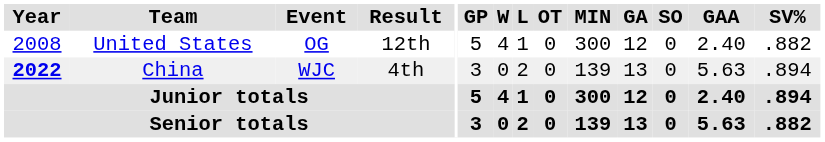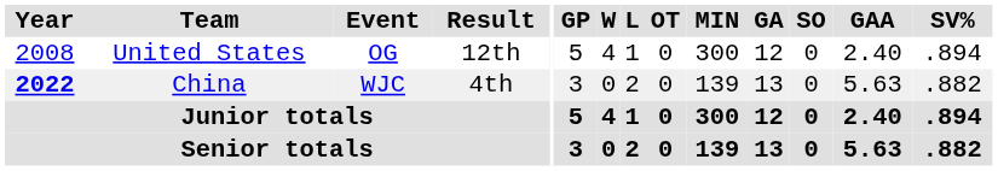 <table border="0" cellpadding="1" cellspacing="0" ID="Table3" style="text-align:center; width:40em">
 <tr ALIGN="center" bgcolor="#e0e0e0">
 <th>Year</th>
 <th>Team</th>
 <th>Event</th>
 <th>Result</th>
 <th rowspan="99" bgcolor="#ffffff"></th>
 <th>GP</th>
 <th>W</th>
 <th>L</th>
 <th>OT</th>
 <th>MIN</th>
 <th>GA</th>
 <th>SO</th>
 <th>GAA</th>
 <th>SV%</th>
 </tr>
 <tr ALIGN="center">
 <td><a href='#'>2008</a></td>
 <td><a href='#'>United States</a></td>
 <td><a href='#'>OG</a></td>
 <td>12th</td>
 <td>5</td>
 <td>4</td>
 <td>1</td>
 <td>0</td>
 <td>300</td>
 <td>12</td>
 <td>0</td>
 <td>2.40</td>
-<td>.882</td>
+<td>.894</td>
 </tr>
 <tr bgcolor="#f0f0f0">
 <td><strong><a href='#'>2022</a></strong></td>
 <td><a href='#'>China</a></td>
 <td><a href='#'>WJC</a></td>
 <td>4th</td>
 <td>3</td>
 <td>0</td>
 <td>2</td>
 <td>0</td>
 <td>139</td>
 <td>13</td>
 <td>0</td>
 <td>5.63</td>
-<td>.894</td>
+<td>.882</td>
 </tr>
 <tr ALIGN="center" bgcolor="#e0e0e0">
 <th colspan=4>Junior totals</th>
 <th>5</th>
 <th>4</th>
 <th>1</th>
 <th>0</th>
 <th>300</th>
 <th>12</th>
 <th>0</th>
 <th>2.40</th>
 <th>.894</th>
 </tr>
 <tr ALIGN="center" bgcolor="#e0e0e0">
 <th colspan=4>Senior totals</th>
 <th>3</th>
 <th>0</th>
 <th>2</th>
 <th>0</th>
 <th>139</th>
 <th>13</th>
 <th>0</th>
 <th>5.63</th>
 <th>.882</th>
 </tr>
 </table>
